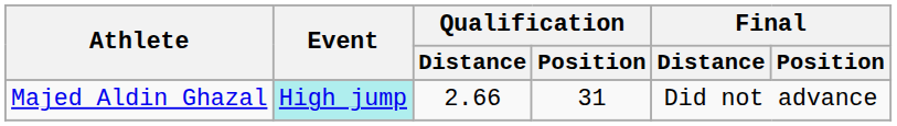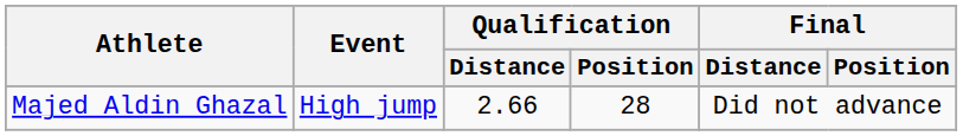 <table class=wikitable style="font-size:90%">
 <tr>
 <th rowspan="2">Athlete</th>
 <th rowspan="2">Event</th>
 <th colspan="2">Qualification</th>
 <th colspan="2">Final</th>
 </tr>
 <tr style="font-size:95%">
 <th>Distance</th>
 <th>Position</th>
 <th>Distance</th>
 <th>Position</th>
 </tr>
 <tr align=center>
 <td align=left><a href='#'>Majed Aldin Ghazal</a></td>
-<td align=left style="background: paleturquoise;"><a href='#'>High jump</a></td>
+<td align=left><a href='#'>High jump</a></td>
 <td>2.66</td>
-<td>31</td>
+<td>28</td>
 <td colspan=2>Did not advance</td>
 </tr>
 </table>
